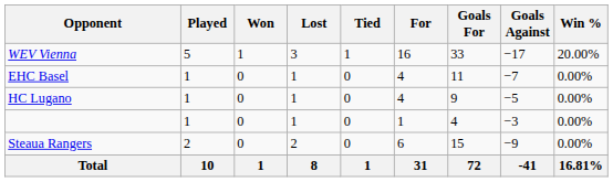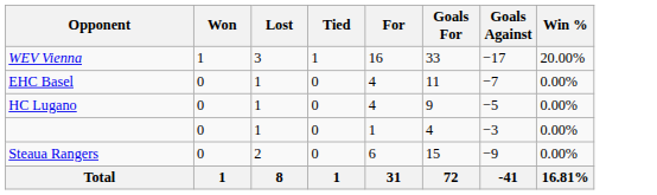 <table class="wikitable sortable" style="font-size:90%">
 <tr>
 <th style="width:180px;">Opponent</th>
-<th style="width:50px;">Played</th>
 <th style="width:50px;">Won</th>
 <th style="width:50px;">Lost</th>
 <th style="width:50px;">Tied</th>
 <th style="width:50px;">For</th>
 <th style="width:50px;">Goals For</th>
 <th style="width:50px;">Goals Against</th>
 <th style="width:50px;">Win %</th>
 </tr>
 <tr>
 <td> <em><a href='#'>WEV Vienna</a></em></td>
-<td>5</td>
 <td>1</td>
 <td>3</td>
 <td>1</td>
 <td>16</td>
 <td>33</td>
 <td>−17</td>
 <td>20.00%</td>
 </tr>
 <tr>
 <td> <a href='#'>EHC Basel</a></td>
-<td>1</td>
 <td>0</td>
 <td>1</td>
 <td>0</td>
 <td>4</td>
 <td>11</td>
 <td>−7</td>
 <td>0.00%</td>
 </tr>
 <tr>
 <td> <a href='#'>HC Lugano</a></td>
-<td>1</td>
 <td>0</td>
 <td>1</td>
 <td>0</td>
 <td>4</td>
 <td>9</td>
 <td>−5</td>
 <td>0.00%</td>
 </tr>
 <tr>
 <td><em></em></td>
-<td>1</td>
 <td>0</td>
 <td>1</td>
 <td>0</td>
 <td>1</td>
 <td>4</td>
 <td>−3</td>
 <td>0.00%</td>
 </tr>
 <tr>
 <td> <a href='#'>Steaua Rangers</a></td>
-<td>2</td>
 <td>0</td>
 <td>2</td>
 <td>0</td>
 <td>6</td>
 <td>15</td>
 <td>−9</td>
 <td>0.00%</td>
 </tr>
 <tr class="sortbottom">
 <th>Total</th>
-<th>10</th>
 <th>1</th>
 <th>8</th>
 <th>1</th>
 <th>31</th>
 <th>72</th>
 <th>-41</th>
 <th>16.81%</th>
 </tr>
 </table>
